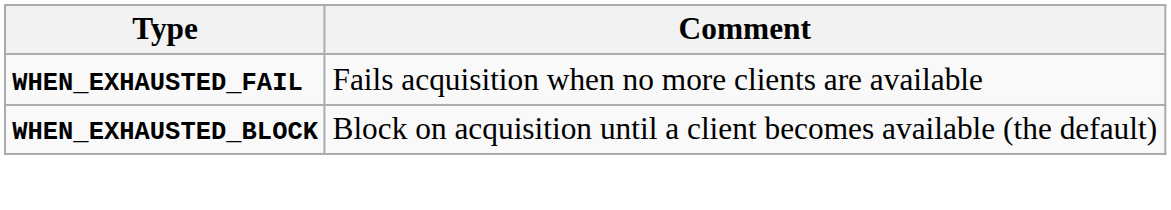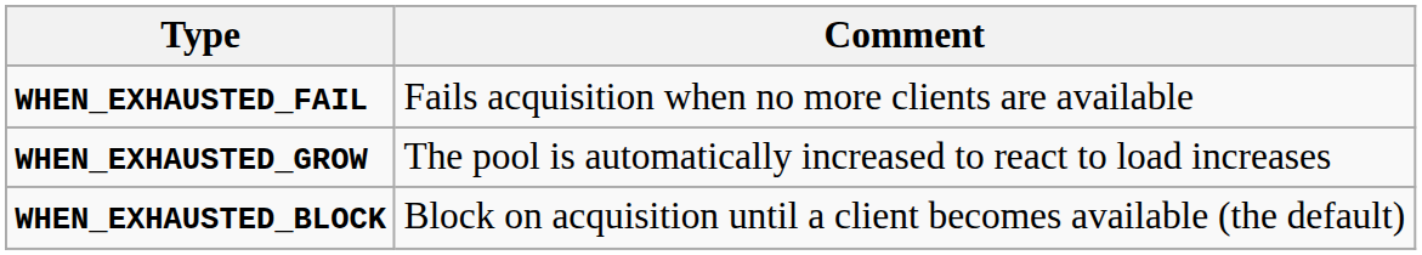 <table class="wikitable">
 <tr>
 <th>Type</th>
 <th>Comment</th>
 </tr>
 <tr>
 <td><code><strong>WHEN_EXHAUSTED_FAIL</strong></code></td>
 <td>Fails acquisition when no more clients are available</td>
 </tr>
 <tr>
+<td><code><strong>WHEN_EXHAUSTED_GROW</strong></code></td>
+<td>The pool is automatically increased to react to load increases</td>
+</tr>
+<tr>
 <td><code><strong>WHEN_EXHAUSTED_BLOCK</strong></code></td>
 <td>Block on acquisition until a client becomes available (the default)</td>
 </tr>
 </table>
